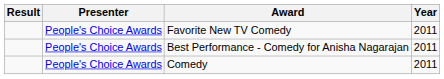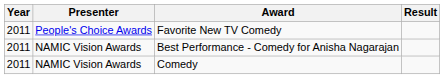 <table class="wikitable">
 <tr>
-<th>Result</th>
+<th>Year</th>
 <th>Presenter</th>
 <th>Award</th>
-<th>Year</th>
+<th>Result</th>
 </tr>
 <tr>
-<td></td>
+<td>2011</td>
 <td><a href='#'>People's Choice Awards</a></td>
 <td>Favorite New TV Comedy</td>
-<td>2011</td>
+<td></td>
 </tr>
 <tr>
+<td>2011</td>
+<td>NAMIC Vision Awards</td>
+<td>Best Performance - Comedy for Anisha Nagarajan</td>
 <td></td>
-<td><a href='#'>People's Choice Awards</a></td>
-<td>Best Performance - Comedy for Anisha Nagarajan</td>
-<td>2011</td>
 </tr>
 <tr>
+<td>2011</td>
+<td>NAMIC Vision Awards</td>
+<td>Comedy</td>
 <td></td>
-<td><a href='#'>People's Choice Awards</a></td>
-<td>Comedy</td>
-<td>2011</td>
 </tr>
 </table>
